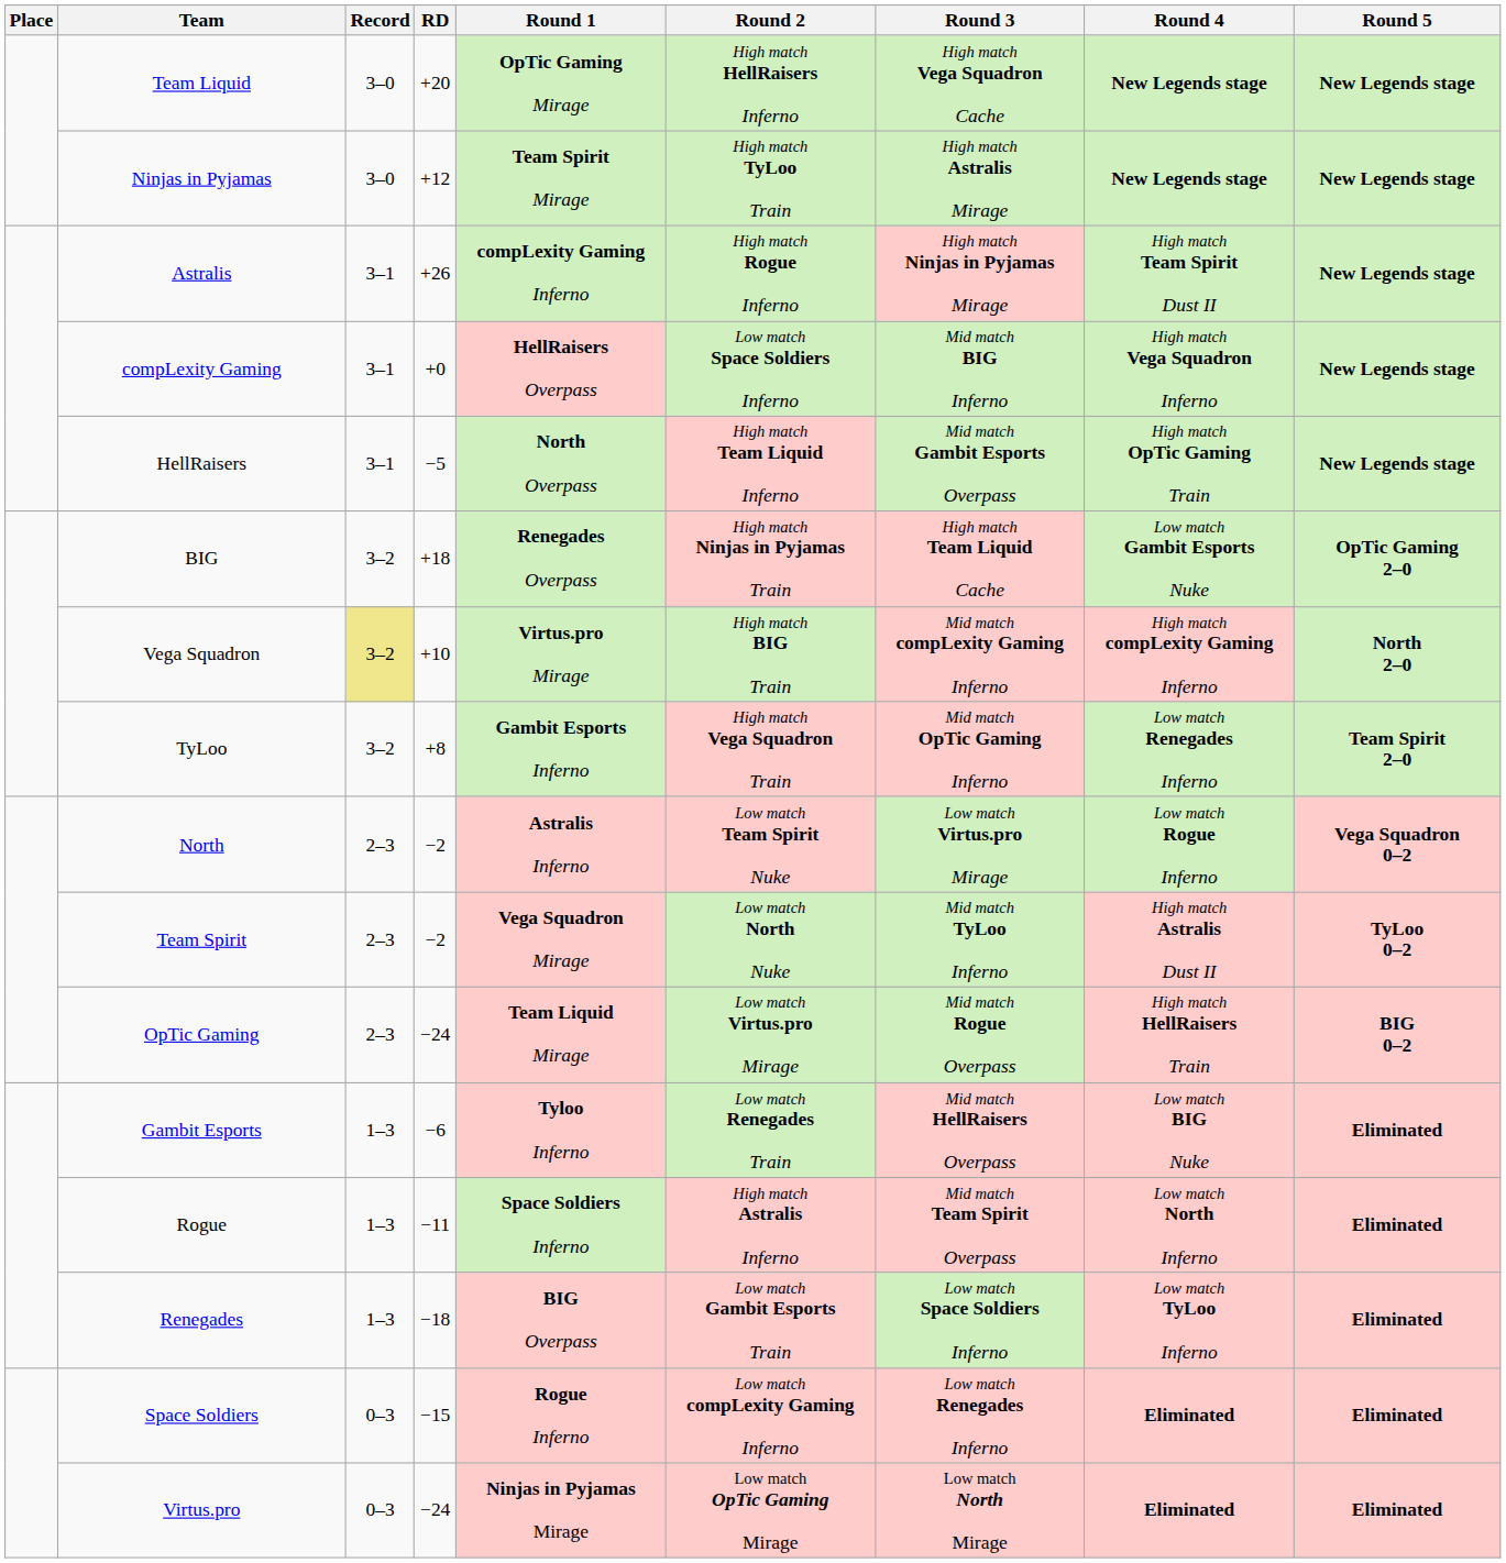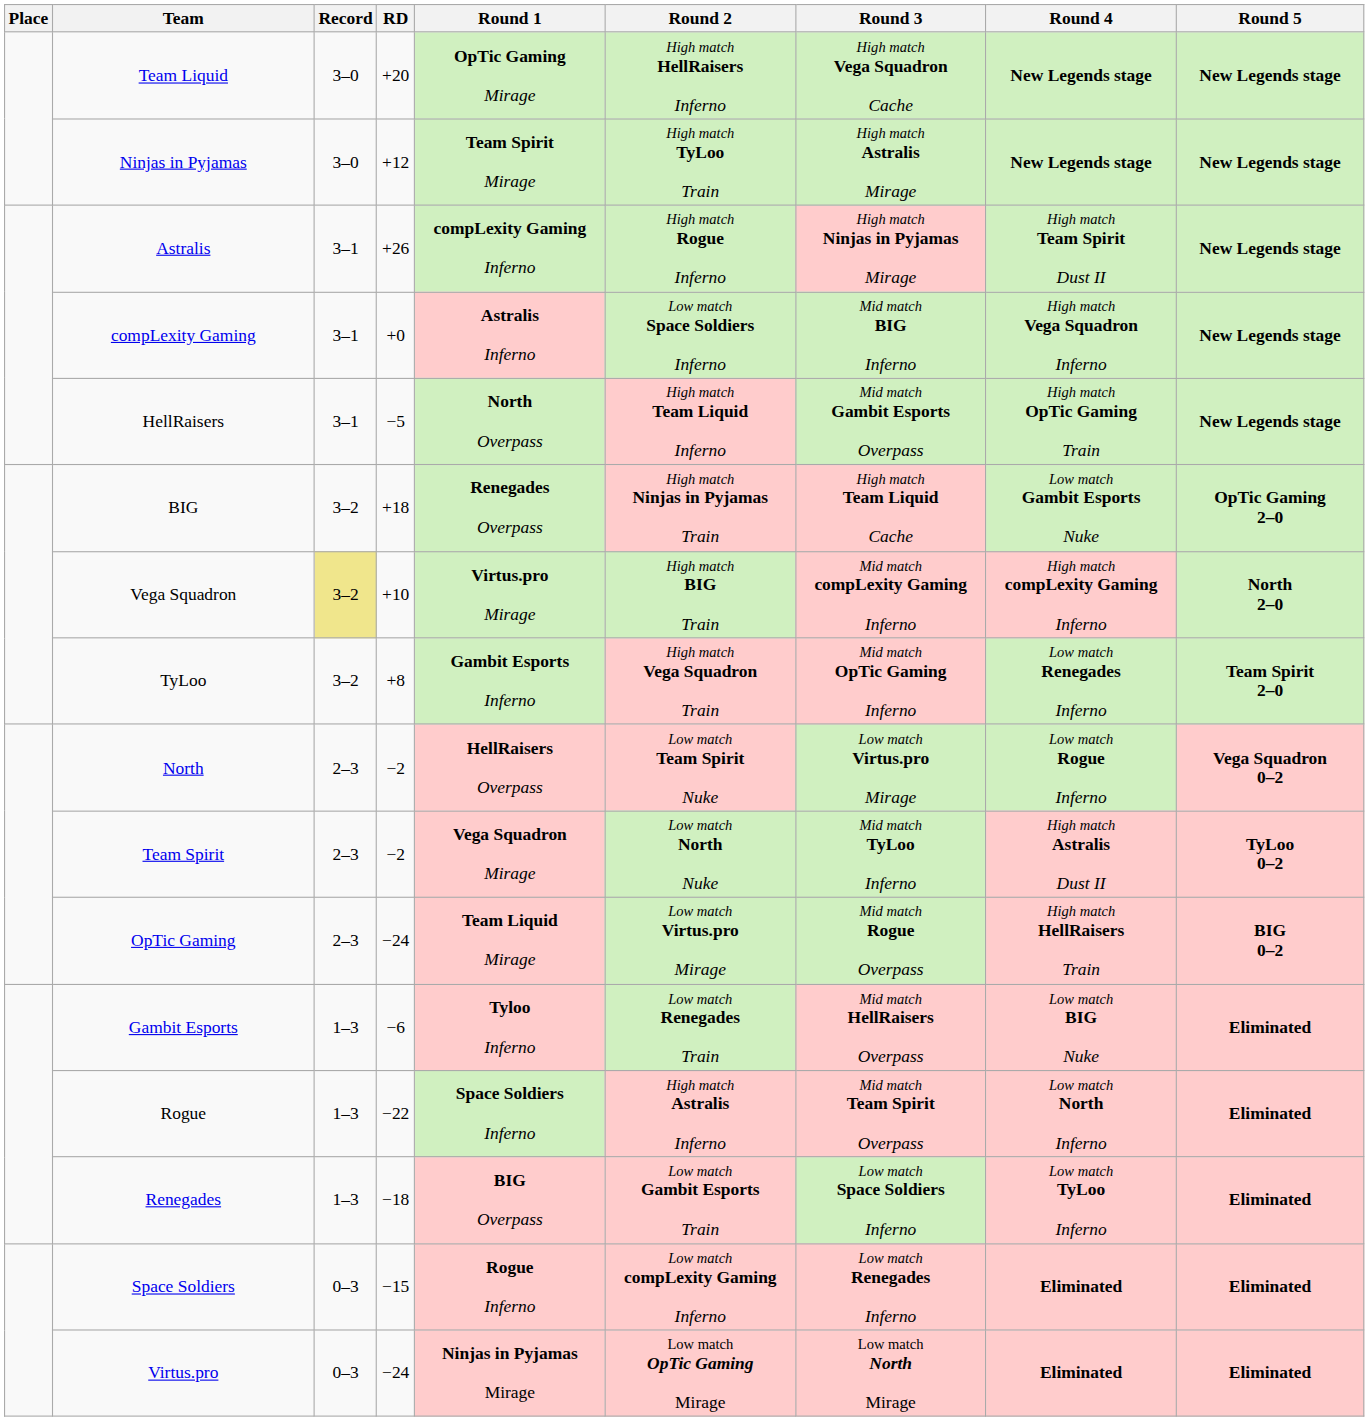 <table class="wikitable" style="text-align: center;">
 <tr>
 <th width="20px">Place</th>
 <th width="400px">Team</th>
 <th width="50px">Record</th>
 <th width="30px">RD</th>
 <th width="260px">Round 1</th>
 <th width="260px">Round 2</th>
 <th width="260px">Round 3</th>
 <th width="260px">Round 4</th>
 <th width="260px">Round 5</th>
 </tr>
 <tr>
 <td rowspan="2"></td>
 <td><a href='#'>Team Liquid</a></td>
 <td>3–0</td>
 <td>+20</td>
 <td style="background: #D0F0C0;"><strong>OpTic Gaming<br></strong><br><em>Mirage</em></td>
 <td style="background: #D0F0C0;"><small><em>High match</em></small><br><strong>HellRaisers<br></strong><br><em>Inferno</em></td>
 <td style="background: #D0F0C0;"><small><em>High match</em></small><br><strong>Vega Squadron<br></strong><br><em>Cache</em></td>
 <td style="background: #D0F0C0;"><strong>New Legends stage</strong></td>
 <td style="background: #D0F0C0;"><strong>New Legends stage</strong></td>
 </tr>
 <tr>
 <td><a href='#'>Ninjas in Pyjamas</a></td>
 <td>3–0</td>
 <td>+12</td>
 <td style="background: #D0F0C0;"><strong>Team Spirit<br></strong><br><em>Mirage</em></td>
 <td style="background: #D0F0C0;"><small><em>High match</em></small><br><strong>TyLoo<br></strong><br><em>Train</em></td>
 <td style="background: #D0F0C0;"><small><em>High match</em></small><br><strong>Astralis<br></strong><br><em>Mirage</em></td>
 <td style="background: #D0F0C0;"><strong>New Legends stage</strong></td>
 <td style="background: #D0F0C0;"><strong>New Legends stage</strong></td>
 </tr>
 <tr>
 <td rowspan="3"></td>
 <td><a href='#'>Astralis</a></td>
 <td>3–1</td>
 <td>+26</td>
 <td style="background: #D0F0C0;"><strong>compLexity Gaming<br></strong><br><em>Inferno</em></td>
 <td style="background: #D0F0C0;"><small><em>High match</em></small><br><strong>Rogue<br></strong><br><em>Inferno</em></td>
 <td style="background: #FFCCCC;"><small><em>High match</em></small><br><strong>Ninjas in Pyjamas<br></strong><br><em>Mirage</em></td>
 <td style="background: #D0F0C0;"><small><em>High match</em></small><br><strong>Team Spirit<br></strong><br><em>Dust II</em></td>
 <td style="background: #D0F0C0;"><strong>New Legends stage</strong></td>
 </tr>
 <tr>
 <td><a href='#'>compLexity Gaming</a></td>
 <td>3–1</td>
 <td>+0</td>
-<td style="background: #FFCCCC;"><strong>HellRaisers<br></strong><br><em>Overpass</em></td>
+<td style="background: #FFCCCC;"><strong>Astralis<br></strong><br><em>Inferno</em></td>
 <td style="background: #D0F0C0;"><small><em>Low match</em></small><br><strong>Space Soldiers<br></strong><br><em>Inferno</em></td>
 <td style="background: #D0F0C0;"><small><em>Mid match</em></small><br><strong>BIG<br></strong><br><em>Inferno</em></td>
 <td style="background: #D0F0C0;"><small><em>High match</em></small><br><strong>Vega Squadron<br></strong><br><em>Inferno</em></td>
 <td style="background: #D0F0C0;"><strong>New Legends stage</strong></td>
 </tr>
 <tr>
 <td>HellRaisers</td>
 <td>3–1</td>
 <td>−5</td>
 <td style="background: #D0F0C0;"><strong>North<br></strong><br><em>Overpass</em></td>
 <td style="background: #FFCCCC;"><small><em>High match</em></small><br><strong>Team Liquid<br></strong><br><em>Inferno</em></td>
 <td style="background: #D0F0C0;"><small><em>Mid match</em></small><br><strong>Gambit Esports<br></strong><br><em>Overpass</em></td>
 <td style="background: #D0F0C0;"><small><em>High match</em></small><br><strong>OpTic Gaming<br></strong><br><em>Train</em></td>
 <td style="background: #D0F0C0;"><strong>New Legends stage</strong></td>
 </tr>
 <tr>
 <td rowspan="3"></td>
 <td>BIG</td>
 <td>3–2</td>
 <td>+18</td>
 <td style="background: #D0F0C0;"><strong>Renegades<br></strong><br><em>Overpass</em></td>
 <td style="background: #FFCCCC;"><small><em>High match</em></small><br><strong>Ninjas in Pyjamas<br></strong><br><em>Train</em></td>
 <td style="background: #FFCCCC;"><small><em>High match</em></small><br><strong>Team Liquid<br></strong><br><em>Cache</em></td>
 <td style="background: #D0F0C0;"><small><em>Low match</em></small><br><strong>Gambit Esports<br></strong><br><em>Nuke</em></td>
 <td style="background: #D0F0C0;"><strong>OpTic Gaming<br>2–0</strong></td>
 </tr>
 <tr>
 <td>Vega Squadron</td>
 <td style="background: khaki;">3–2</td>
 <td>+10</td>
 <td style="background: #D0F0C0;"><strong>Virtus.pro<br></strong><br><em>Mirage</em></td>
 <td style="background: #D0F0C0;"><small><em>High match</em></small><br><strong>BIG<br></strong><br><em>Train</em></td>
 <td style="background: #FFCCCC;"><small><em>Mid match</em></small><br><strong>compLexity Gaming<br></strong><br><em>Inferno</em></td>
 <td style="background: #FFCCCC;"><small><em>High match</em></small><br><strong>compLexity Gaming<br></strong><br><em>Inferno</em></td>
 <td style="background: #D0F0C0;"><strong>North<br>2–0</strong></td>
 </tr>
 <tr>
 <td>TyLoo</td>
 <td>3–2</td>
 <td>+8</td>
 <td style="background: #D0F0C0;"><strong>Gambit Esports <br></strong><br><em>Inferno</em></td>
 <td style="background: #FFCCCC;"><small><em>High match</em></small><br><strong>Vega Squadron<br></strong><br><em>Train</em></td>
 <td style="background: #FFCCCC;"><small><em>Mid match</em></small><br><strong>OpTic Gaming<br></strong><br><em>Inferno</em></td>
 <td style="background: #D0F0C0;"><small><em>Low match</em></small><br><strong>Renegades<br></strong><br><em>Inferno</em></td>
 <td style="background: #D0F0C0;"><strong>Team Spirit<br>2–0</strong></td>
 </tr>
 <tr>
 <td rowspan="3"></td>
 <td><a href='#'>North</a></td>
 <td>2–3</td>
 <td>−2</td>
-<td style="background: #FFCCCC;"><strong>Astralis<br></strong><br><em>Inferno</em></td>
+<td style="background: #FFCCCC;"><strong>HellRaisers<br></strong><br><em>Overpass</em></td>
 <td style="background: #FFCCCC;"><small><em>Low match</em></small><br><strong>Team Spirit<br></strong><br><em>Nuke</em></td>
 <td style="background: #D0F0C0;"><small><em>Low match</em></small><br><strong>Virtus.pro<br></strong><br><em>Mirage</em></td>
 <td style="background: #D0F0C0;"><small><em>Low match</em></small><br><strong>Rogue<br></strong><br><em>Inferno</em></td>
 <td style="background: #FFCCCC;"><strong>Vega Squadron<br>0–2</strong></td>
 </tr>
 <tr>
 <td><a href='#'>Team Spirit</a></td>
 <td>2–3</td>
 <td>−2</td>
 <td style="background: #FFCCCC;"><strong>Vega Squadron<br></strong><br><em>Mirage</em></td>
 <td style="background: #D0F0C0;"><small><em>Low match</em></small><br><strong>North<br></strong><br><em>Nuke</em></td>
 <td style="background: #D0F0C0;"><small><em>Mid match</em></small><br><strong>TyLoo<br></strong><br><em>Inferno</em></td>
 <td style="background: #FFCCCC;"><small><em>High match</em></small><br><strong>Astralis<br></strong><br><em>Dust II</em></td>
 <td style="background: #FFCCCC;"><strong>TyLoo<br>0–2</strong></td>
 </tr>
 <tr>
 <td><a href='#'>OpTic Gaming</a></td>
 <td>2–3</td>
 <td>−24</td>
 <td style="background: #FFCCCC;"><strong>Team Liquid<br></strong><br><em>Mirage</em></td>
 <td style="background: #D0F0C0;"><small><em>Low match</em></small><br><strong>Virtus.pro<br></strong><br><em>Mirage</em></td>
 <td style="background: #D0F0C0;"><small><em>Mid match</em></small><br><strong>Rogue<br></strong><br><em>Overpass</em></td>
 <td style="background: #FFCCCC;"><small><em>High match</em></small><br><strong>HellRaisers<br></strong><br><em>Train</em></td>
 <td style="background: #FFCCCC;"><strong>BIG<br>0–2</strong></td>
 </tr>
 <tr>
 <td rowspan="3"></td>
 <td><a href='#'>Gambit Esports</a></td>
 <td>1–3</td>
 <td>−6</td>
 <td style="background: #FFCCCC;"><strong>Tyloo<br></strong><br><em>Inferno</em></td>
 <td style="background: #D0F0C0;"><small><em>Low match</em></small><br><strong>Renegades<br></strong><br><em>Train</em></td>
 <td style="background: #FFCCCC;"><small><em>Mid match</em></small><br><strong>HellRaisers<br></strong><br><em>Overpass</em></td>
 <td style="background: #FFCCCC;"><small><em>Low match</em></small><br><strong>BIG<br></strong><br><em>Nuke</em></td>
 <td style="background: #FFCCCC;"><strong>Eliminated</strong></td>
 </tr>
 <tr>
 <td>Rogue</td>
 <td>1–3</td>
-<td>−11</td>
+<td>−22</td>
 <td style="background: #D0F0C0;"><strong>Space Soldiers<br></strong><br><em>Inferno</em></td>
 <td style="background: #FFCCCC;"><small><em>High match</em></small><br><strong>Astralis<br></strong><br><em>Inferno</em></td>
 <td style="background: #FFCCCC;"><small><em>Mid match</em></small><br><strong>Team Spirit<br></strong><br><em>Overpass</em></td>
 <td style="background: #FFCCCC;"><small><em>Low match</em></small><br><strong>North<br></strong><br><em>Inferno</em></td>
 <td style="background: #FFCCCC;"><strong>Eliminated</strong></td>
 </tr>
 <tr>
 <td><a href='#'>Renegades</a></td>
 <td>1–3</td>
 <td>−18</td>
 <td style="background: #FFCCCC;"><strong>BIG<br></strong><br><em>Overpass</em></td>
 <td style="background: #FFCCCC;"><small><em>Low match</em></small><br><strong>Gambit Esports<br></strong><br><em>Train</em></td>
 <td style="background: #D0F0C0;"><small><em>Low match</em></small><br><strong>Space Soldiers<br></strong><br><em>Inferno</em></td>
 <td style="background: #FFCCCC;"><small><em>Low match</em></small><br><strong>TyLoo<br></strong><br><em>Inferno</em></td>
 <td style="background: #FFCCCC;"><strong>Eliminated</strong></td>
 </tr>
 <tr>
 <td rowspan="2"></td>
 <td><a href='#'>Space Soldiers</a></td>
 <td>0–3</td>
 <td>−15</td>
 <td style="background: #FFCCCC;"><strong>Rogue<br></strong><br><em>Inferno</em></td>
 <td style="background: #FFCCCC;"><small><em>Low match</em></small><br><strong>compLexity Gaming<br></strong><br><em>Inferno</em></td>
 <td style="background: #FFCCCC;"><small><em>Low match</em></small><br><strong>Renegades<br></strong><br><em>Inferno</td>
 <td style="background: #FFCCCC;"><strong>Eliminated</strong></td>
 <td style="background: #FFCCCC;"><strong>Eliminated</strong></td>
 </tr>
 <tr>
 <td><a href='#'>Virtus.pro</a></td>
 <td>0–3</td>
 <td>−24</td>
 <td style="background: #FFCCCC;"><strong>Ninjas in Pyjamas<br></strong><br></em>Mirage<em></td>
 <td style="background: #FFCCCC;"><small></em>Low match<em></small><br><strong>OpTic Gaming<br></strong><br></em>Mirage<em></td>
 <td style="background: #FFCCCC;"><small></em>Low match<em></small><br><strong>North<br></strong><br></em>Mirage<em></td>
 <td style="background: #FFCCCC;"><strong>Eliminated</strong></td>
 <td style="background: #FFCCCC;"><strong>Eliminated</strong></td>
 </tr>
 </table>
